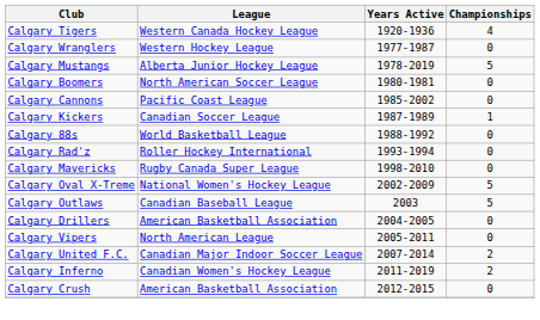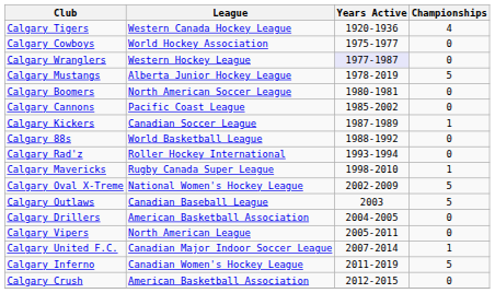 <table class="wikitable">
 <tr>
 <th>Club</th>
 <th>League</th>
 <th>Years Active</th>
 <th>Championships</th>
 </tr>
 <tr>
 <td><a href='#'>Calgary Tigers</a></td>
 <td><a href='#'>Western Canada Hockey League</a></td>
 <td style="text-align:center;">1920-1936</td>
 <td style="text-align:center;">4</td>
 </tr>
 <tr>
+<td><a href='#'>Calgary Cowboys</a></td>
+<td><a href='#'>World Hockey Association</a></td>
+<td style="text-align:center;">1975-1977</td>
+<td style="text-align:center;">0</td>
+</tr>
+<tr>
 <td><a href='#'>Calgary Wranglers</a></td>
 <td><a href='#'>Western Hockey League</a></td>
-<td style="text-align:center;">1977-1987</td>
+<td style="background: lavender; text-align:center;">1977-1987</td>
 <td style="text-align:center;">0</td>
 </tr>
 <tr>
 <td><a href='#'>Calgary Mustangs</a></td>
 <td><a href='#'>Alberta Junior Hockey League</a></td>
 <td style="text-align:center;">1978-2019</td>
 <td style="text-align:center;">5</td>
 </tr>
 <tr>
 <td><a href='#'>Calgary Boomers</a></td>
 <td><a href='#'>North American Soccer League</a></td>
 <td style="text-align:center;">1980-1981</td>
 <td style="text-align:center;">0</td>
 </tr>
 <tr>
 <td><a href='#'>Calgary Cannons</a></td>
 <td><a href='#'>Pacific Coast League</a></td>
 <td style="text-align:center;">1985-2002</td>
 <td style="text-align:center;">0</td>
 </tr>
 <tr>
 <td><a href='#'>Calgary Kickers</a></td>
 <td><a href='#'>Canadian Soccer League</a></td>
 <td style="text-align:center;">1987-1989</td>
 <td style="text-align:center;">1</td>
 </tr>
 <tr>
 <td><a href='#'>Calgary 88s</a></td>
 <td><a href='#'>World Basketball League</a></td>
 <td style="text-align:center;">1988-1992</td>
 <td style="text-align:center;">0</td>
 </tr>
 <tr>
 <td><a href='#'>Calgary Rad'z</a></td>
 <td><a href='#'>Roller Hockey International</a></td>
 <td style="text-align:center;">1993-1994</td>
 <td style="text-align:center;">0</td>
 </tr>
 <tr>
 <td><a href='#'>Calgary Mavericks</a></td>
 <td><a href='#'>Rugby Canada Super League</a></td>
 <td style="text-align:center;">1998-2010</td>
-<td style="text-align:center;">0</td>
+<td style="text-align:center;">1</td>
 </tr>
 <tr>
 <td><a href='#'>Calgary Oval X-Treme</a></td>
 <td><a href='#'>National Women's Hockey League</a></td>
 <td style="text-align:center;">2002-2009</td>
 <td style="text-align:center;">5</td>
 </tr>
 <tr>
 <td><a href='#'>Calgary Outlaws</a></td>
 <td><a href='#'>Canadian Baseball League</a></td>
 <td style="text-align:center;">2003</td>
 <td style="text-align:center;">5</td>
 </tr>
 <tr>
 <td><a href='#'>Calgary Drillers</a></td>
 <td><a href='#'>American Basketball Association</a></td>
 <td style="text-align:center;">2004-2005</td>
 <td style="text-align:center;">0</td>
 </tr>
 <tr>
 <td><a href='#'>Calgary Vipers</a></td>
 <td><a href='#'>North American League</a></td>
 <td style="text-align:center;">2005-2011</td>
 <td style="text-align:center;">0</td>
 </tr>
 <tr>
 <td><a href='#'>Calgary United F.C.</a></td>
 <td><a href='#'>Canadian Major Indoor Soccer League</a></td>
 <td style="text-align:center;">2007-2014</td>
-<td style="text-align:center;">2</td>
+<td style="text-align:center;">1</td>
 </tr>
 <tr>
 <td><a href='#'>Calgary Inferno</a></td>
 <td><a href='#'>Canadian Women's Hockey League</a></td>
 <td style="text-align:center">2011-2019</td>
-<td style="text-align:center">2</td>
+<td style="text-align:center">5</td>
 </tr>
 <tr>
 <td><a href='#'>Calgary Crush</a></td>
 <td><a href='#'>American Basketball Association</a></td>
 <td style="text-align:center;">2012-2015</td>
 <td style="text-align:center;">0</td>
 </tr>
 <tr>
 </tr>
 </table>
